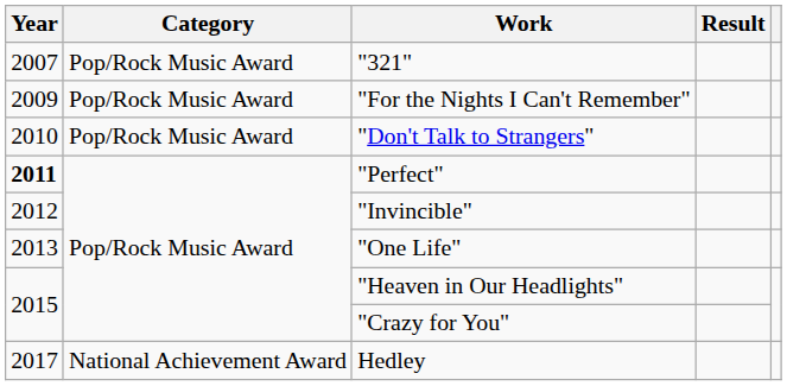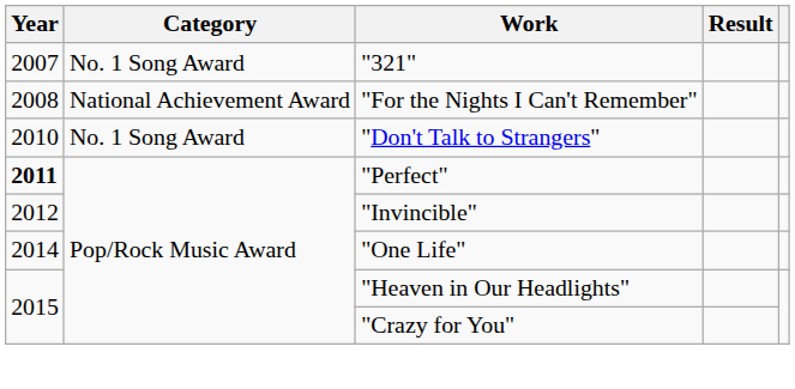 <table class="wikitable">
 <tr>
 <th scope="col">Year</th>
 <th>Category</th>
 <th scope="col">Work</th>
 <th scope="col">Result</th>
 <th></th>
 </tr>
 <tr>
 <td>2007</td>
-<td>Pop/Rock Music Award</td>
+<td>No. 1 Song Award</td>
 <td>"321"</td>
 <td></td>
 <td style="text-align:center;"></td>
 </tr>
 <tr>
-<td>2009</td>
-<td>Pop/Rock Music Award</td>
+<td>2008</td>
+<td>National Achievement Award</td>
 <td>"For the Nights I Can't Remember"</td>
 <td></td>
 <td style="text-align:center;"></td>
 </tr>
 <tr>
 <td>2010</td>
-<td>Pop/Rock Music Award</td>
+<td>No. 1 Song Award</td>
 <td>"<a href='#'>Don't Talk to Strangers</a>"</td>
 <td></td>
 <td style="text-align:center;"></td>
 </tr>
 <tr>
 <td><strong>2011</strong></td>
 <td rowspan="5">Pop/Rock Music Award</td>
 <td>"Perfect"</td>
 <td></td>
 <td style="text-align:center;"></td>
 </tr>
 <tr>
 <td>2012</td>
 <td>"Invincible"</td>
 <td></td>
 <td style="text-align:center;"></td>
 </tr>
 <tr>
-<td>2013</td>
+<td>2014</td>
 <td>"One Life"</td>
 <td></td>
 <td style="text-align:center;"></td>
 </tr>
 <tr>
 <td rowspan="2">2015</td>
 <td>"Heaven in Our Headlights"</td>
 <td></td>
 <td rowspan="2" style="text-align:center;"></td>
 </tr>
 <tr>
 <td>"Crazy for You"</td>
 <td></td>
 </tr>
-<tr>
-<td>2017</td>
-<td>National Achievement Award</td>
-<td>Hedley</td>
-<td></td>
-<td style="text-align:center;"></td>
-</tr>
 </table>
